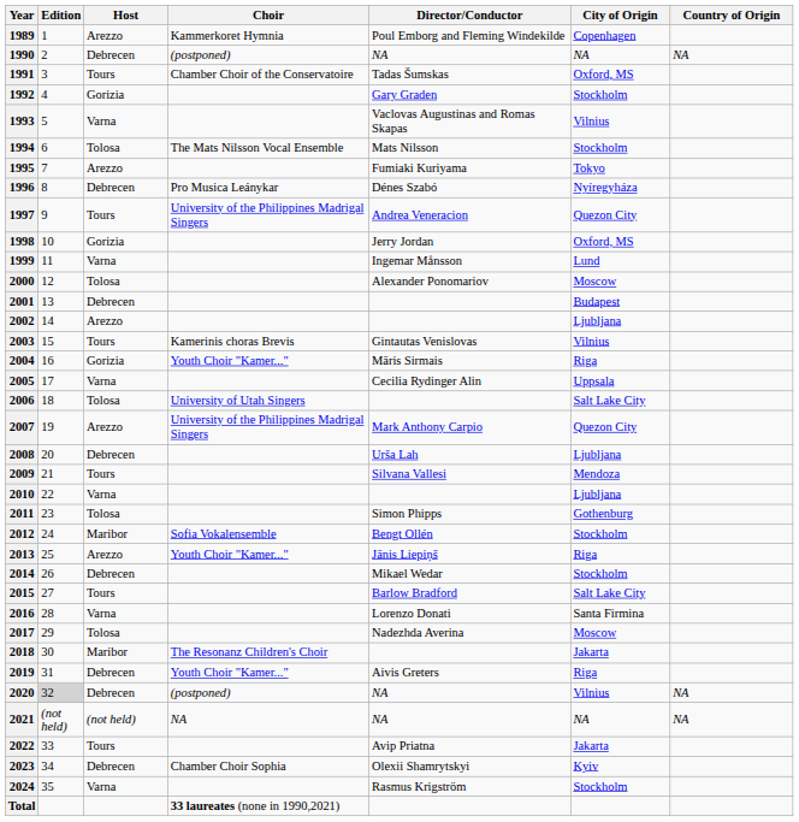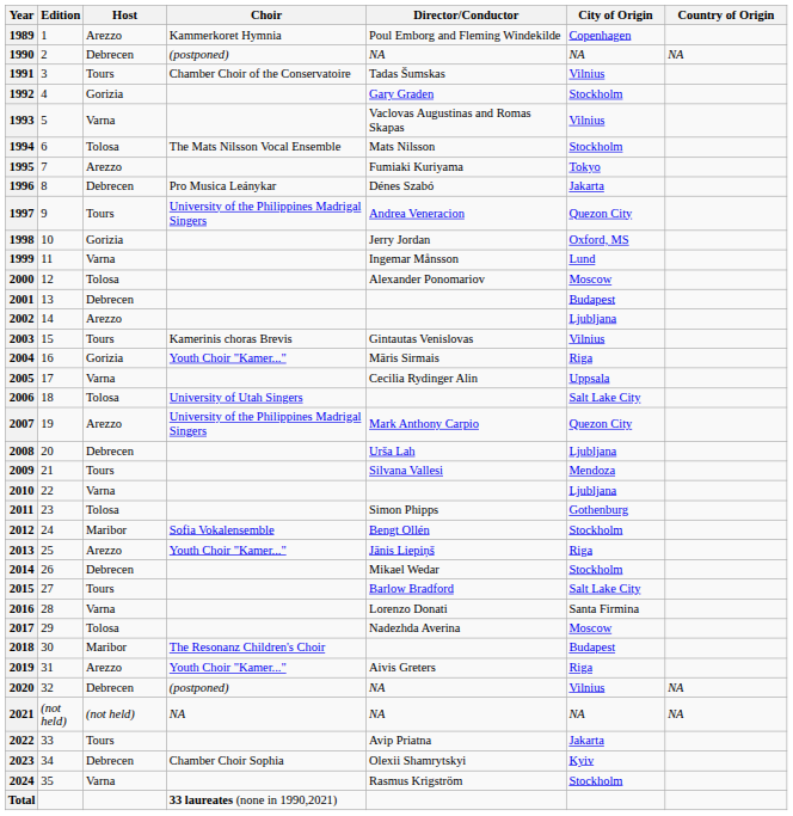 <table class="wikitable sortable" style="text-align:left">
 <tr>
 <th ! width="30"><strong>Year</strong></th>
 <th ! width="40"><strong>Edition</strong></th>
 <th ! width="100"><strong>Host</strong></th>
 <th ! width="250"><strong>Choir</strong></th>
 <th ! width="250"><strong>Director/Conductor</strong></th>
 <th ! width="120"><strong>City of Origin</strong></th>
 <th ! width="150"><strong>Country of Origin</strong></th>
 </tr>
 <tr>
 <th>1989</th>
 <td>1</td>
 <td> Arezzo</td>
 <td>Kammerkoret Hymnia</td>
 <td>Poul Emborg and Fleming Windekilde</td>
 <td><a href='#'>Copenhagen</a></td>
 <td></td>
 </tr>
 <tr>
 <th>1990</th>
 <td>2</td>
 <td> Debrecen</td>
 <td><em>(postponed)</em></td>
 <td><em>NA</em></td>
 <td><em>NA</em></td>
 <td><em>NA</em></td>
 </tr>
 <tr>
 <th>1991</th>
 <td>3</td>
 <td> Tours</td>
 <td>Chamber Choir of the Conservatoire</td>
 <td>Tadas Šumskas</td>
-<td><a href='#'>Oxford, MS</a></td>
+<td><a href='#'>Vilnius</a></td>
 <td></td>
 </tr>
 <tr>
 <th>1992</th>
 <td>4</td>
 <td> Gorizia</td>
 <td></td>
 <td><a href='#'>Gary Graden</a></td>
 <td><a href='#'>Stockholm</a></td>
 <td></td>
 </tr>
 <tr>
 <th>1993</th>
 <td>5</td>
 <td> Varna</td>
 <td></td>
 <td>Vaclovas Augustinas and Romas Skapas</td>
 <td><a href='#'>Vilnius</a></td>
 <td></td>
 </tr>
 <tr>
 <th>1994</th>
 <td>6</td>
 <td> Tolosa</td>
 <td>The Mats Nilsson Vocal Ensemble</td>
 <td>Mats Nilsson</td>
 <td><a href='#'>Stockholm</a></td>
 <td></td>
 </tr>
 <tr>
 <th>1995</th>
 <td>7</td>
 <td> Arezzo</td>
 <td></td>
 <td>Fumiaki Kuriyama</td>
 <td><a href='#'>Tokyo</a></td>
 <td></td>
 </tr>
 <tr>
 <th>1996</th>
 <td>8</td>
 <td> Debrecen</td>
 <td>Pro Musica Leánykar</td>
 <td>Dénes Szabó</td>
-<td><a href='#'>Nyíregyháza</a></td>
+<td><a href='#'>Jakarta</a></td>
 <td></td>
 </tr>
 <tr>
 <th>1997</th>
 <td>9</td>
 <td> Tours</td>
 <td><a href='#'>University of the Philippines Madrigal Singers</a></td>
 <td><a href='#'>Andrea Veneracion</a></td>
 <td><a href='#'>Quezon City</a></td>
 <td></td>
 </tr>
 <tr>
 <th>1998</th>
 <td>10</td>
 <td> Gorizia</td>
 <td> </td>
 <td>Jerry Jordan</td>
 <td><a href='#'>Oxford, MS</a></td>
 <td></td>
 </tr>
 <tr>
 <th>1999</th>
 <td>11</td>
 <td> Varna</td>
 <td></td>
 <td>Ingemar Månsson</td>
 <td><a href='#'>Lund</a></td>
 <td></td>
 </tr>
 <tr>
 <th>2000</th>
 <td>12</td>
 <td> Tolosa</td>
 <td></td>
 <td>Alexander Ponomariov</td>
 <td><a href='#'>Moscow</a></td>
 <td></td>
 </tr>
 <tr>
 <th>2001</th>
 <td>13</td>
 <td> Debrecen</td>
 <td></td>
 <td></td>
 <td><a href='#'>Budapest</a></td>
 <td></td>
 </tr>
 <tr>
 <th>2002</th>
 <td>14</td>
 <td> Arezzo</td>
 <td></td>
 <td></td>
 <td><a href='#'>Ljubljana</a></td>
 <td></td>
 </tr>
 <tr>
 <th>2003</th>
 <td>15</td>
 <td> Tours</td>
 <td>Kamerinis choras Brevis</td>
 <td>Gintautas Venislovas</td>
 <td><a href='#'>Vilnius</a></td>
 <td></td>
 </tr>
 <tr>
 <th>2004</th>
 <td>16</td>
 <td> Gorizia</td>
 <td><a href='#'>Youth Choir "Kamer..."</a></td>
 <td>Māris Sirmais</td>
 <td><a href='#'>Riga</a></td>
 <td></td>
 </tr>
 <tr>
 <th>2005</th>
 <td>17</td>
 <td> Varna</td>
 <td></td>
 <td>Cecilia Rydinger Alin</td>
 <td><a href='#'>Uppsala</a></td>
 <td></td>
 </tr>
 <tr>
 <th>2006</th>
 <td>18</td>
 <td> Tolosa</td>
 <td><a href='#'>University of Utah Singers</a></td>
 <td></td>
 <td><a href='#'>Salt Lake City</a></td>
 <td></td>
 </tr>
 <tr>
 <th>2007</th>
 <td>19</td>
 <td> Arezzo</td>
 <td><a href='#'>University of the Philippines Madrigal Singers</a></td>
 <td><a href='#'>Mark Anthony Carpio</a></td>
 <td><a href='#'>Quezon City</a></td>
 <td></td>
 </tr>
 <tr>
 <th>2008</th>
 <td>20</td>
 <td> Debrecen</td>
 <td></td>
 <td><a href='#'>Urša Lah</a></td>
 <td><a href='#'>Ljubljana</a></td>
 <td></td>
 </tr>
 <tr>
 <th>2009</th>
 <td>21</td>
 <td> Tours</td>
 <td></td>
 <td><a href='#'>Silvana Vallesi</a></td>
 <td><a href='#'>Mendoza</a></td>
 <td></td>
 </tr>
 <tr>
 <th>2010</th>
 <td>22</td>
 <td> Varna</td>
 <td></td>
 <td></td>
 <td><a href='#'>Ljubljana</a></td>
 <td></td>
 </tr>
 <tr>
 <th>2011</th>
 <td>23</td>
 <td> Tolosa</td>
 <td></td>
 <td>Simon Phipps</td>
 <td><a href='#'>Gothenburg</a></td>
 <td></td>
 </tr>
 <tr>
 <th>2012</th>
 <td>24</td>
 <td> Maribor</td>
 <td><a href='#'>Sofia Vokalensemble</a></td>
 <td><a href='#'>Bengt Ollén</a></td>
 <td><a href='#'>Stockholm</a></td>
 <td></td>
 </tr>
 <tr>
 <th>2013</th>
 <td>25</td>
 <td> Arezzo</td>
 <td><a href='#'>Youth Choir "Kamer..."</a></td>
 <td><a href='#'>Jānis Liepiņš</a></td>
 <td><a href='#'>Riga</a></td>
 <td></td>
 </tr>
 <tr>
 <th>2014</th>
 <td>26</td>
 <td> Debrecen</td>
 <td></td>
 <td>Mikael Wedar</td>
 <td><a href='#'>Stockholm</a></td>
 <td></td>
 </tr>
 <tr>
 <th>2015</th>
 <td>27</td>
 <td> Tours</td>
 <td> </td>
 <td><a href='#'>Barlow Bradford</a></td>
 <td><a href='#'>Salt Lake City</a></td>
 <td></td>
 </tr>
 <tr>
 <th>2016</th>
 <td>28</td>
 <td> Varna</td>
 <td></td>
 <td>Lorenzo Donati</td>
 <td>Santa Firmina</td>
 <td></td>
 </tr>
 <tr>
 <th>2017</th>
 <td>29</td>
 <td> Tolosa</td>
 <td></td>
 <td>Nadezhda Averina</td>
 <td><a href='#'>Moscow</a></td>
 <td></td>
 </tr>
 <tr>
 <th>2018</th>
 <td>30</td>
 <td> Maribor</td>
 <td><a href='#'>The Resonanz Children's Choir</a></td>
 <td></td>
-<td><a href='#'>Jakarta</a></td>
+<td><a href='#'>Budapest</a></td>
 <td></td>
 </tr>
 <tr>
 <th>2019</th>
 <td>31</td>
-<td> Debrecen</td>
+<td> Arezzo</td>
 <td><a href='#'>Youth Choir "Kamer..."</a></td>
 <td>Aivis Greters</td>
 <td><a href='#'>Riga</a></td>
 <td></td>
 </tr>
 <tr>
 <th>2020</th>
-<td style="background: lightgrey;">32</td>
+<td>32</td>
 <td> Debrecen</td>
 <td><em>(postponed)</em></td>
 <td><em>NA</em></td>
 <td><a href='#'>Vilnius</a></td>
 <td><em>NA</em></td>
 </tr>
 <tr>
 <th>2021</th>
 <td><em>(not held)</em></td>
 <td><em>(not held)</em></td>
 <td><em>NA</em></td>
 <td><em>NA</em></td>
 <td><em>NA</em></td>
 <td><em>NA</em></td>
 </tr>
 <tr>
 <th>2022</th>
 <td>33</td>
 <td> Tours</td>
 <td></td>
 <td>Avip Priatna</td>
 <td><a href='#'>Jakarta</a></td>
 <td></td>
 </tr>
 <tr>
 <th>2023</th>
 <td>34</td>
 <td> Debrecen</td>
 <td>Chamber Choir Sophia</td>
 <td>Olexii Shamrytskyi</td>
 <td><a href='#'>Kyiv</a></td>
 <td></td>
 </tr>
 <tr>
 <th>2024</th>
 <td>35</td>
 <td> Varna</td>
 <td></td>
 <td>Rasmus Krigström</td>
 <td><a href='#'>Stockholm</a></td>
 <td></td>
 </tr>
 <tr>
 <th><strong>Total</strong></th>
 <td></td>
 <td></td>
 <td><strong>33 laureates</strong> (none in 1990,2021)</td>
 <td></td>
 <td></td>
 <td></td>
 </tr>
 </table>
